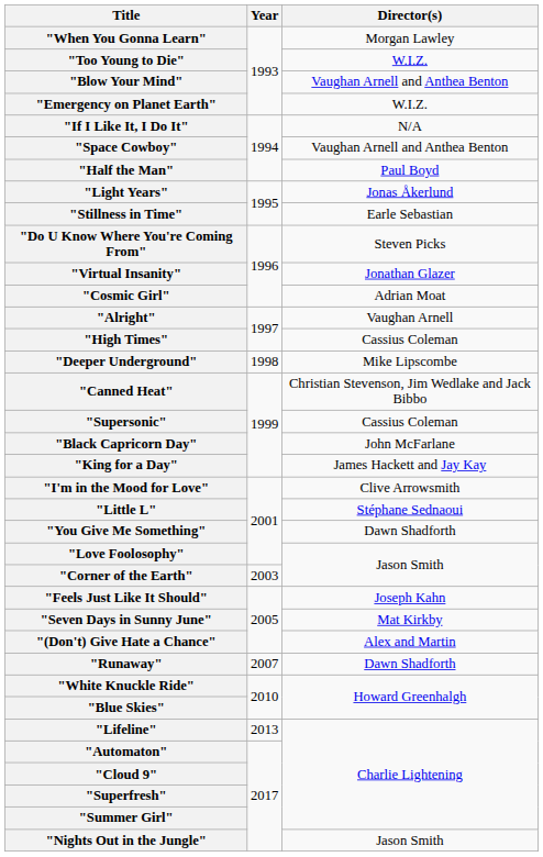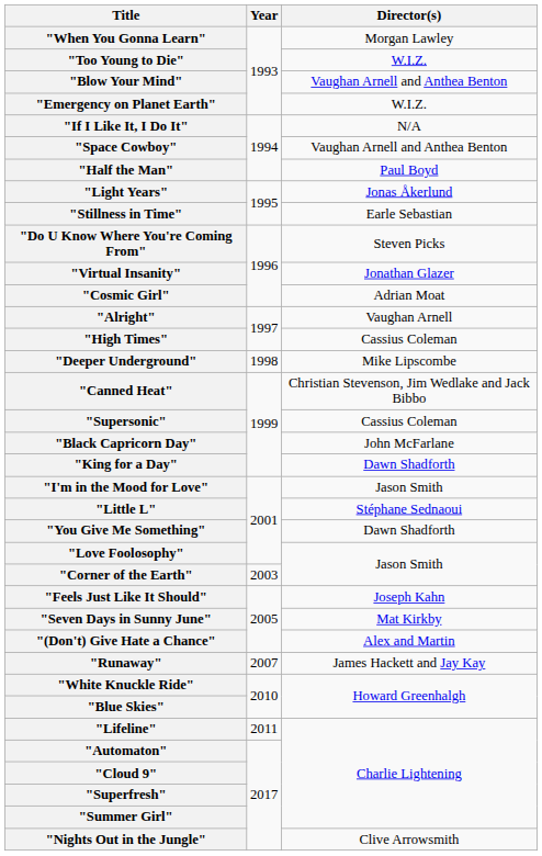 <table class="wikitable plainrowheaders" style="text-align:center;">
 <tr>
 <th scope="col" style="width:17em;">Title</th>
 <th scope="col">Year</th>
 <th scope="col" style="width:18em;">Director(s)</th>
 </tr>
 <tr>
 <th scope="row">"When You Gonna Learn"</th>
 <td rowspan="4">1993</td>
 <td>Morgan Lawley</td>
 </tr>
 <tr>
 <th scope="row">"Too Young to Die"</th>
 <td><a href='#'>W.I.Z.</a></td>
 </tr>
 <tr>
 <th scope="row">"Blow Your Mind"</th>
 <td><a href='#'>Vaughan Arnell</a> and <a href='#'>Anthea Benton</a></td>
 </tr>
 <tr>
 <th scope="row">"Emergency on Planet Earth"</th>
 <td>W.I.Z.</td>
 </tr>
 <tr>
 <th scope="row">"If I Like It, I Do It"</th>
 <td rowspan="3">1994</td>
 <td>N/A</td>
 </tr>
 <tr>
 <th scope="row">"Space Cowboy"</th>
 <td>Vaughan Arnell and Anthea Benton</td>
 </tr>
 <tr>
 <th scope="row">"Half the Man"</th>
 <td><a href='#'>Paul Boyd</a></td>
 </tr>
 <tr>
 <th scope="row">"Light Years"</th>
 <td rowspan="2">1995</td>
 <td><a href='#'>Jonas Åkerlund</a></td>
 </tr>
 <tr>
 <th scope="row">"Stillness in Time"</th>
 <td>Earle Sebastian</td>
 </tr>
 <tr>
 <th scope="row">"Do U Know Where You're Coming From" </th>
 <td rowspan="3">1996</td>
 <td>Steven Picks</td>
 </tr>
 <tr>
 <th scope="row">"Virtual Insanity"</th>
 <td><a href='#'>Jonathan Glazer</a></td>
 </tr>
 <tr>
 <th scope="row">"Cosmic Girl"</th>
 <td>Adrian Moat</td>
 </tr>
 <tr>
 <th scope="row">"Alright"</th>
 <td rowspan="2">1997</td>
 <td>Vaughan Arnell</td>
 </tr>
 <tr>
 <th scope="row">"High Times"</th>
 <td>Cassius Coleman</td>
 </tr>
 <tr>
 <th scope="row">"Deeper Underground"</th>
 <td>1998</td>
 <td>Mike Lipscombe</td>
 </tr>
 <tr>
 <th scope="row">"Canned Heat"</th>
 <td rowspan="4">1999</td>
 <td>Christian Stevenson, Jim Wedlake and Jack Bibbo</td>
 </tr>
 <tr>
 <th scope="row">"Supersonic"</th>
 <td>Cassius Coleman</td>
 </tr>
 <tr>
 <th scope="row">"Black Capricorn Day"</th>
 <td>John McFarlane</td>
 </tr>
 <tr>
 <th scope="row">"King for a Day"</th>
-<td>James Hackett and <a href='#'>Jay Kay</a></td>
+<td><a href='#'>Dawn Shadforth</a></td>
 </tr>
 <tr>
 <th scope="row">"I'm in the Mood for Love" </th>
 <td rowspan="4">2001</td>
-<td>Clive Arrowsmith</td>
+<td>Jason Smith</td>
 </tr>
 <tr>
 <th scope="row">"Little L"</th>
 <td><a href='#'>Stéphane Sednaoui</a></td>
 </tr>
 <tr>
 <th scope="row">"You Give Me Something"</th>
 <td>Dawn Shadforth</td>
 </tr>
 <tr>
 <th scope="row">"Love Foolosophy"</th>
 <td rowspan="2">Jason Smith</td>
 </tr>
 <tr>
 <th scope="row">"Corner of the Earth"</th>
 <td>2003</td>
 </tr>
 <tr>
 <th scope="row">"Feels Just Like It Should"</th>
 <td rowspan="3">2005</td>
 <td><a href='#'>Joseph Kahn</a></td>
 </tr>
 <tr>
 <th scope="row">"Seven Days in Sunny June"</th>
 <td><a href='#'>Mat Kirkby</a></td>
 </tr>
 <tr>
 <th scope="row">"(Don't) Give Hate a Chance"</th>
 <td><a href='#'>Alex and Martin</a></td>
 </tr>
 <tr>
 <th scope="row">"Runaway"</th>
 <td>2007</td>
-<td><a href='#'>Dawn Shadforth</a></td>
+<td>James Hackett and <a href='#'>Jay Kay</a></td>
 </tr>
 <tr>
 <th scope="row">"White Knuckle Ride"</th>
 <td rowspan="2">2010</td>
 <td rowspan="2"><a href='#'>Howard Greenhalgh</a></td>
 </tr>
 <tr>
 <th scope="row">"Blue Skies"</th>
 </tr>
 <tr>
 <th scope="row">"Lifeline"</th>
-<td>2013</td>
+<td>2011</td>
 <td rowspan="5"><a href='#'>Charlie Lightening</a></td>
 </tr>
 <tr>
 <th scope="row">"Automaton"</th>
 <td rowspan="5">2017</td>
 </tr>
 <tr>
 <th scope="row">"Cloud 9"</th>
 </tr>
 <tr>
 <th scope="row">"Superfresh"</th>
 </tr>
 <tr>
 <th scope="row">"Summer Girl"</th>
 </tr>
 <tr>
 <th scope="row">"Nights Out in the Jungle"</th>
-<td>Jason Smith</td>
+<td>Clive Arrowsmith</td>
 </tr>
 </table>
